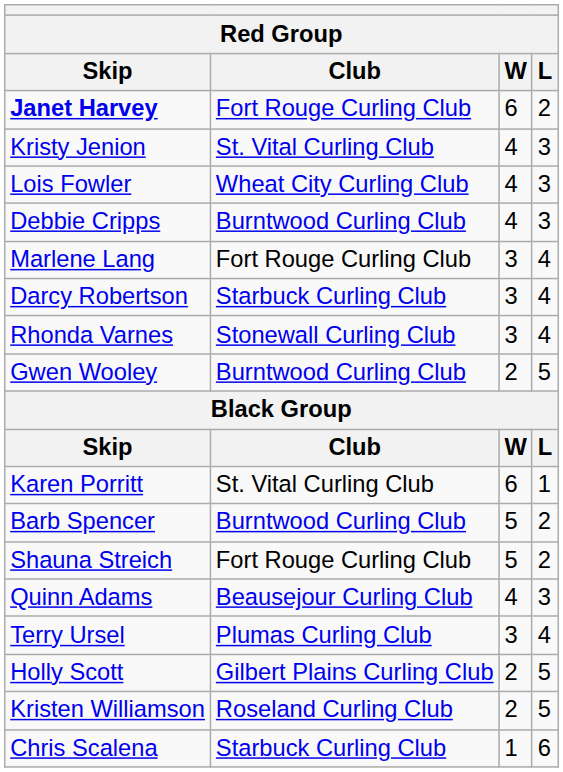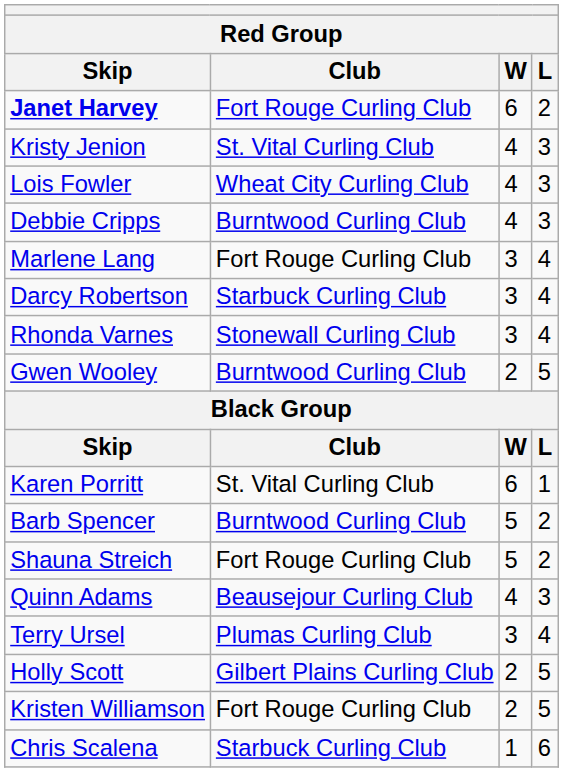 <table class="wikitable">
 <tr>
 <th align="center" colspan=4></th>
 </tr>
 <tr>
 <th align="center" colspan=4>Red Group</th>
 </tr>
 <tr>
 <th>Skip</th>
 <th>Club</th>
 <th>W</th>
 <th>L</th>
 </tr>
 <tr>
 <td><strong><a href='#'>Janet Harvey</a></strong></td>
 <td><a href='#'>Fort Rouge Curling Club</a></td>
 <td>6</td>
 <td>2</td>
 </tr>
 <tr>
 <td><a href='#'>Kristy Jenion</a></td>
 <td><a href='#'>St. Vital Curling Club</a></td>
 <td>4</td>
 <td>3</td>
 </tr>
 <tr>
 <td><a href='#'>Lois Fowler</a></td>
 <td><a href='#'>Wheat City Curling Club</a></td>
 <td>4</td>
 <td>3</td>
 </tr>
 <tr>
 <td><a href='#'>Debbie Cripps</a></td>
 <td><a href='#'>Burntwood Curling Club</a></td>
 <td>4</td>
 <td>3</td>
 </tr>
 <tr>
 <td><a href='#'>Marlene Lang</a></td>
 <td>Fort Rouge Curling Club</td>
 <td>3</td>
 <td>4</td>
 </tr>
 <tr>
 <td><a href='#'>Darcy Robertson</a></td>
 <td><a href='#'>Starbuck Curling Club</a></td>
 <td>3</td>
 <td>4</td>
 </tr>
 <tr>
 <td><a href='#'>Rhonda Varnes</a></td>
 <td><a href='#'>Stonewall Curling Club</a></td>
 <td>3</td>
 <td>4</td>
 </tr>
 <tr>
 <td><a href='#'>Gwen Wooley</a></td>
 <td><a href='#'>Burntwood Curling Club</a></td>
 <td>2</td>
 <td>5</td>
 </tr>
 <tr>
 <th align="center" colspan=4>Black Group</th>
 </tr>
 <tr>
 <th>Skip</th>
 <th>Club</th>
 <th>W</th>
 <th>L</th>
 </tr>
 <tr>
 <td><a href='#'>Karen Porritt</a></td>
 <td>St. Vital Curling Club</td>
 <td>6</td>
 <td>1</td>
 </tr>
 <tr>
 <td><a href='#'>Barb Spencer</a></td>
 <td><a href='#'>Burntwood Curling Club</a></td>
 <td>5</td>
 <td>2</td>
 </tr>
 <tr>
 <td><a href='#'>Shauna Streich</a></td>
 <td>Fort Rouge Curling Club</td>
 <td>5</td>
 <td>2</td>
 </tr>
 <tr>
 <td><a href='#'>Quinn Adams</a></td>
 <td><a href='#'>Beausejour Curling Club</a></td>
 <td>4</td>
 <td>3</td>
 </tr>
 <tr>
 <td><a href='#'>Terry Ursel</a></td>
 <td><a href='#'>Plumas Curling Club</a></td>
 <td>3</td>
 <td>4</td>
 </tr>
 <tr>
 <td><a href='#'>Holly Scott</a></td>
 <td><a href='#'>Gilbert Plains Curling Club</a></td>
 <td>2</td>
 <td>5</td>
 </tr>
 <tr>
 <td><a href='#'>Kristen Williamson</a></td>
-<td><a href='#'>Roseland Curling Club</a></td>
+<td>Fort Rouge Curling Club</td>
 <td>2</td>
 <td>5</td>
 </tr>
 <tr>
 <td><a href='#'>Chris Scalena</a></td>
 <td><a href='#'>Starbuck Curling Club</a></td>
 <td>1</td>
 <td>6</td>
 </tr>
 </table>
